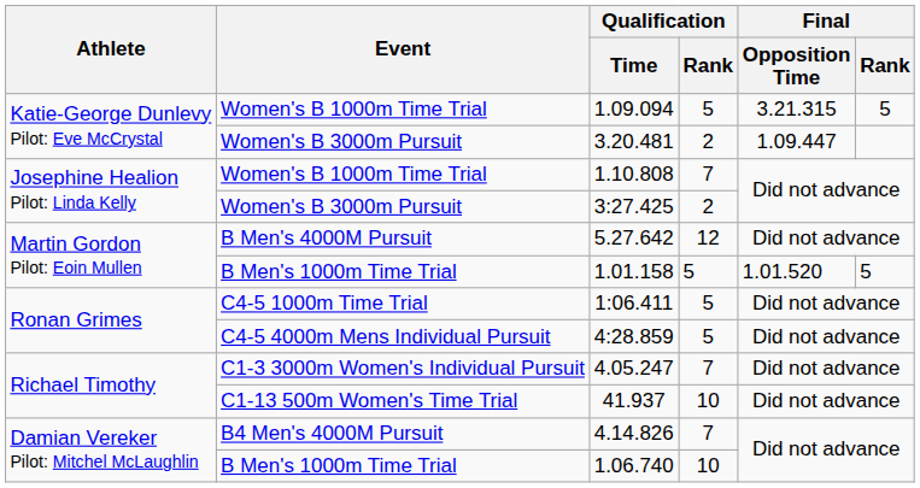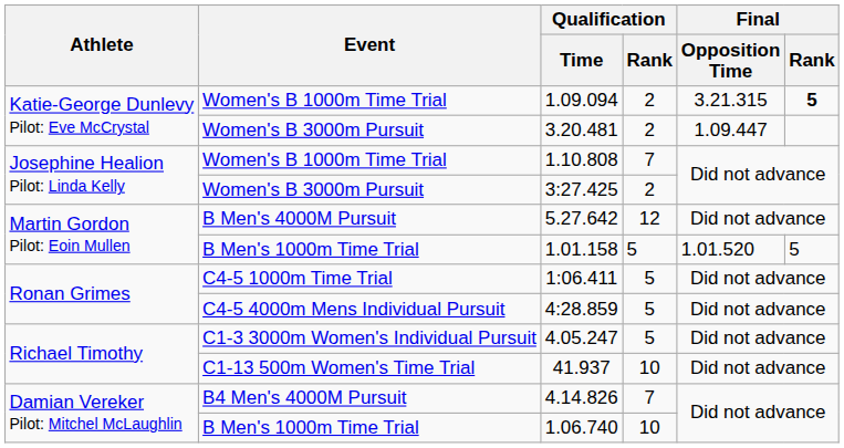 <table class=wikitable>
 <tr>
 <th rowspan="2">Athlete</th>
 <th rowspan="2">Event</th>
 <th colspan="2">Qualification</th>
 <th colspan="2">Final</th>
 </tr>
 <tr>
 <th>Time</th>
 <th>Rank</th>
 <th>Opposition<br>Time</th>
 <th>Rank</th>
 </tr>
 <tr align="center">
 <td rowspan="2" align="left"><a href='#'>Katie-George Dunlevy</a><br><small>Pilot: <a href='#'>Eve McCrystal</a></small></td>
 <td align="left"><a href='#'>Women's B 1000m Time Trial</a></td>
 <td>1.09.094</td>
-<td>5</td>
+<td>2</td>
 <td>3.21.315</td>
-<td>5</td>
+<td><strong>5</strong></td>
 </tr>
 <tr align="center">
 <td align="left"><a href='#'>Women's B 3000m Pursuit</a></td>
 <td>3.20.481</td>
 <td>2</td>
 <td>1.09.447</td>
 <td></td>
 </tr>
 <tr align="center">
 <td rowspan="2" align="left"><a href='#'>Josephine Healion</a><br><small>Pilot: <a href='#'>Linda Kelly</a></small></td>
 <td align="left"><a href='#'>Women's B 1000m Time Trial</a></td>
 <td>1.10.808</td>
 <td>7</td>
 <td colspan="2" rowspan="2">Did not advance</td>
 </tr>
 <tr align="center">
 <td align="left"><a href='#'>Women's B 3000m Pursuit</a></td>
 <td>3:27.425</td>
 <td>2</td>
 </tr>
 <tr align="center">
 <td rowspan="2" align="left"><a href='#'>Martin Gordon</a><br><small>Pilot: <a href='#'>Eoin Mullen</a></small></td>
 <td align=left><a href='#'>B Men's 4000M Pursuit</a></td>
 <td>5.27.642</td>
 <td>12</td>
 <td colspan=2>Did not advance</td>
 </tr>
 <tr>
 <td align=left><a href='#'>B Men's 1000m Time Trial</a></td>
 <td>1.01.158</td>
 <td>5</td>
 <td>1.01.520</td>
 <td>5</td>
 </tr>
 <tr align="center">
 <td rowspan="2" align="left"><a href='#'>Ronan Grimes</a></td>
 <td align="left"><a href='#'>C4-5 1000m Time Trial</a></td>
 <td>1:06.411</td>
 <td>5</td>
 <td colspan="2">Did not advance</td>
 </tr>
 <tr align="center">
 <td align="left"><a href='#'>C4-5 4000m Mens Individual Pursuit</a></td>
 <td>4:28.859</td>
 <td>5</td>
 <td colspan="2">Did not advance</td>
 </tr>
 <tr align="center">
 <td rowspan="2" align="left"><a href='#'>Richael Timothy</a></td>
 <td align="left"><a href='#'>C1-3 3000m Women's Individual Pursuit</a></td>
 <td>4.05.247</td>
-<td>7</td>
+<td>5</td>
 <td colspan="2">Did not advance</td>
 </tr>
 <tr align="center">
 <td align="left"><a href='#'>C1-13 500m Women's Time Trial</a></td>
 <td>41.937</td>
 <td>10</td>
 <td colspan="2">Did not advance</td>
 </tr>
 <tr align="center">
 <td rowspan="2" align="left"><a href='#'>Damian Vereker</a><br><small>Pilot: <a href='#'>Mitchel McLaughlin</a></small></td>
 <td align="left"><a href='#'>B4 Men's 4000M Pursuit</a></td>
 <td>4.14.826</td>
 <td>7</td>
 <td colspan="2" rowspan="2">Did not advance</td>
 </tr>
 <tr align="center">
 <td align="left"><a href='#'>B Men's 1000m Time Trial</a></td>
 <td>1.06.740</td>
 <td>10</td>
 </tr>
 </table>
